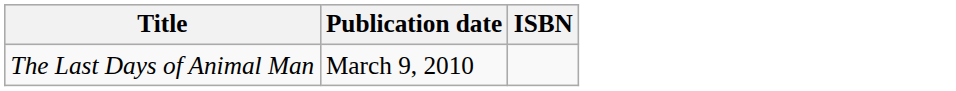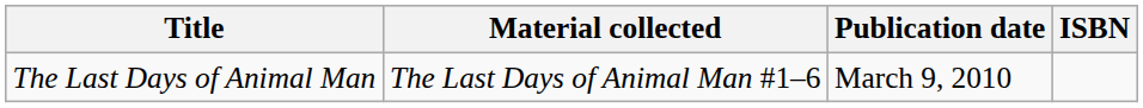 <table class="wikitable">
 <tr>
 <th scope="col">Title</th>
+<th scope="col">Material collected</th>
 <th scope="col">Publication date</th>
 <th scope="col">ISBN</th>
 </tr>
 <tr>
 <td scope="row"><em>The Last Days of Animal Man</em></td>
+<td><em>The Last Days of Animal Man</em> #1–6</td>
 <td>March 9, 2010</td>
 <td></td>
 </tr>
 </table>
